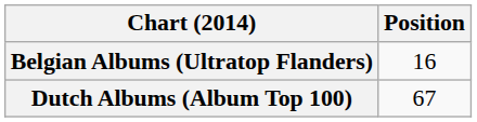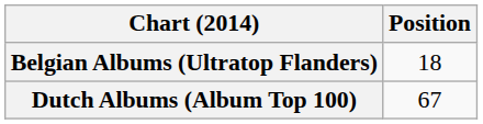 <table class="wikitable sortable plainrowheaders" style="text-align:center">
 <tr>
 <th scope="col">Chart (2014)</th>
 <th scope="col">Position</th>
 </tr>
 <tr>
 <th scope="row">Belgian Albums (Ultratop Flanders)</th>
-<td>16</td>
+<td>18</td>
 </tr>
 <tr>
 <th scope="row">Dutch Albums (Album Top 100)</th>
 <td>67</td>
 </tr>
 </table>
